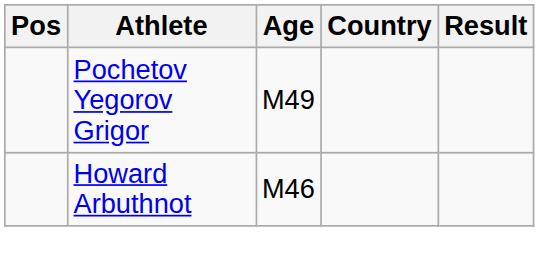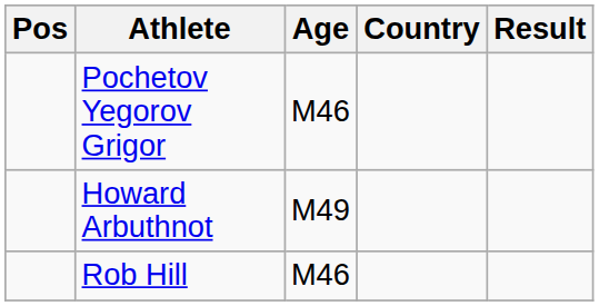 <table class="wikitable"  style="text-align:center; width:50%;">
 <tr>
 <th>Pos</th>
 <th>Athlete</th>
 <th>Age</th>
 <th>Country</th>
 <th>Result</th>
 </tr>
 <tr>
 <td align=center></td>
 <td align=left><a href='#'>Pochetov Yegorov Grigor</a></td>
+<td align=left>M46</td>
+<td align=left></td>
+<td></td>
+</tr>
+<tr>
+<td align=center></td>
+<td align=left><a href='#'>Howard Arbuthnot</a></td>
 <td align=left>M49</td>
 <td align=left></td>
 <td></td>
 </tr>
 <tr>
 <td align=center></td>
-<td align=left><a href='#'>Howard Arbuthnot</a></td>
+<td align=left><a href='#'>Rob Hill</a></td>
 <td align=left>M46</td>
 <td align=left></td>
 <td></td>
 </tr>
 </table>
